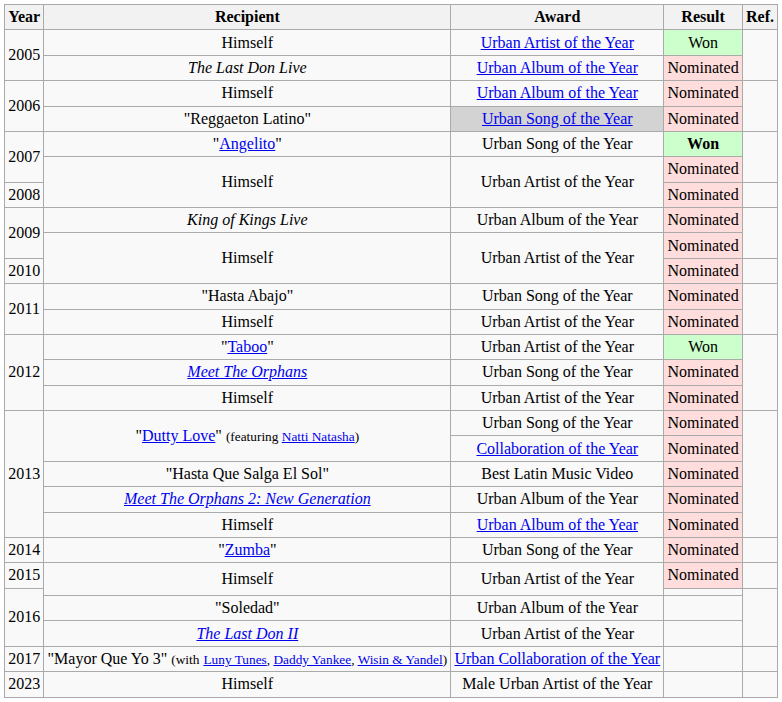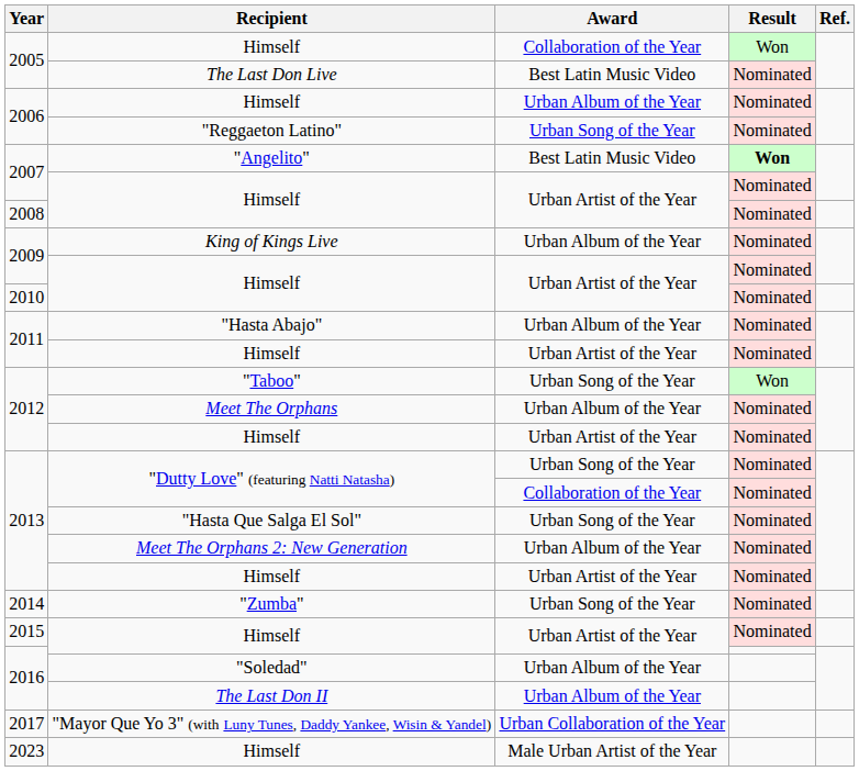 <table class="wikitable">
 <tr>
 <th align="center">Year</th>
 <th align="center">Recipient</th>
 <th align="center">Award</th>
 <th align="center">Result</th>
 <th align="center">Ref.</th>
 </tr>
 <tr>
 <td align="center" rowspan="2">2005</td>
 <td align="center">Himself</td>
-<td align="center"><a href='#'>Urban Artist of the Year</a></td>
+<td align="center"><a href='#'>Collaboration of the Year</a></td>
 <td align="center" style="background-color: #CFC">Won</td>
 <td align="center" rowspan="2"></td>
 </tr>
 <tr>
 <td align="center"><em>The Last Don Live</em></td>
-<td align="center"><a href='#'>Urban Album of the Year</a></td>
+<td align="center">Best Latin Music Video</td>
 <td align="center" style="background-color: #FDD">Nominated</td>
 </tr>
 <tr>
 <td align="center" rowspan="2">2006</td>
 <td align="center">Himself</td>
 <td align="center"><a href='#'>Urban Album of the Year</a></td>
 <td align="center" style="background-color: #FDD">Nominated</td>
 <td align="center" rowspan="2"></td>
 </tr>
 <tr>
 <td align="center">"Reggaeton Latino"</td>
-<td align="center" style="background: lightgrey;"><a href='#'>Urban Song of the Year</a></td>
+<td align="center"><a href='#'>Urban Song of the Year</a></td>
 <td align="center" style="background-color: #FDD">Nominated</td>
 </tr>
 <tr>
 <td align="center" rowspan="2">2007</td>
 <td align="center">"<a href='#'>Angelito</a>"</td>
-<td align="center">Urban Song of the Year</td>
+<td align="center">Best Latin Music Video</td>
 <td align="center" style="background-color: #CFC"><strong>Won</strong></td>
 <td align="center" rowspan="2"></td>
 </tr>
 <tr>
 <td rowspan="2" align="center">Himself</td>
 <td rowspan="2" align="center">Urban Artist of the Year</td>
 <td align="center" style="background-color: #FDD">Nominated</td>
 </tr>
 <tr>
 <td align="center">2008</td>
 <td align="center" style="background-color: #FDD">Nominated</td>
 <td align="center"></td>
 </tr>
 <tr>
 <td align="center" rowspan="2">2009</td>
 <td align="center"><em>King of Kings Live</em></td>
 <td align="center">Urban Album of the Year</td>
 <td align="center" style="background-color: #FDD">Nominated</td>
 <td align="center" rowspan="2"></td>
 </tr>
 <tr>
 <td rowspan="2" align="center">Himself</td>
 <td align="center" rowspan="2">Urban Artist of the Year</td>
 <td align="center" style="background-color: #FDD">Nominated</td>
 </tr>
 <tr>
 <td align="center">2010</td>
 <td align="center" style="background-color: #FDD">Nominated</td>
 <td align="center"></td>
 </tr>
 <tr>
 <td align="center" rowspan="2">2011</td>
 <td align="center">"Hasta Abajo"</td>
-<td align="center">Urban Song of the Year</td>
+<td align="center">Urban Album of the Year</td>
 <td align="center" style="background-color: #FDD">Nominated</td>
 <td align="center" rowspan="2"></td>
 </tr>
 <tr>
 <td align="center">Himself</td>
 <td align="center">Urban Artist of the Year</td>
 <td align="center" style="background-color: #FDD">Nominated</td>
 </tr>
 <tr>
 <td align="center" rowspan="3">2012</td>
 <td align="center">"<a href='#'>Taboo</a>"</td>
-<td align="center">Urban Artist of the Year</td>
+<td align="center">Urban Song of the Year</td>
 <td align="center" style="background-color: #CFC">Won</td>
 <td align="center" rowspan="3"></td>
 </tr>
 <tr>
 <td align="center"><em><a href='#'>Meet The Orphans</a></em></td>
-<td align="center">Urban Song of the Year</td>
+<td align="center">Urban Album of the Year</td>
 <td align="center" style="background-color: #FDD">Nominated</td>
 </tr>
 <tr>
 <td align="center">Himself</td>
 <td align="center">Urban Artist of the Year</td>
 <td align="center" style="background-color: #FDD">Nominated</td>
 </tr>
 <tr>
 <td align="center" rowspan="5">2013</td>
 <td align="center" rowspan="2">"<a href='#'>Dutty Love</a>" <small>(featuring <a href='#'>Natti Natasha</a>)</small></td>
 <td align="center">Urban Song of the Year</td>
 <td align="center" style="background-color: #FDD">Nominated</td>
 <td align="center" rowspan="5"></td>
 </tr>
 <tr>
 <td align="center"><a href='#'>Collaboration of the Year</a></td>
 <td align="center" style="background-color: #FDD">Nominated</td>
 </tr>
 <tr>
 <td align="center">"Hasta Que Salga El Sol"</td>
-<td align="center">Best Latin Music Video</td>
+<td align="center">Urban Song of the Year</td>
 <td align="center" style="background-color: #FDD">Nominated</td>
 </tr>
 <tr>
 <td align="center"><em><a href='#'>Meet The Orphans 2: New Generation</a></em></td>
 <td align="center">Urban Album of the Year</td>
 <td align="center" style="background-color: #FDD">Nominated</td>
 </tr>
 <tr>
 <td align="center">Himself</td>
-<td align="center"><a href='#'>Urban Album of the Year</a></td>
+<td align="center">Urban Artist of the Year</td>
 <td align="center" style="background-color: #FDD">Nominated</td>
 </tr>
 <tr>
 <td align="center">2014</td>
 <td align="center">"<a href='#'>Zumba</a>"</td>
 <td align="center">Urban Song of the Year</td>
 <td align="center" style="background-color: #FDD">Nominated</td>
 <td align="center"></td>
 </tr>
 <tr>
 <td align="center">2015</td>
 <td rowspan="2" align="center">Himself</td>
 <td rowspan="2" align="center">Urban Artist of the Year</td>
 <td align="center" style="background-color: #FDD">Nominated</td>
 <td align="center"></td>
 </tr>
 <tr>
 <td rowspan="3" align="center">2016</td>
 <td></td>
 <td rowspan="3" align="center"></td>
 </tr>
 <tr>
 <td align="center">"Soledad"</td>
 <td align="center">Urban Album of the Year</td>
 <td></td>
 </tr>
 <tr>
 <td align="center"><em><a href='#'>The Last Don II</a></em></td>
-<td align="center">Urban Artist of the Year</td>
+<td align="center"><a href='#'>Urban Album of the Year</a></td>
 <td></td>
 </tr>
 <tr>
 <td align="center">2017</td>
 <td align="center">"Mayor Que Yo 3" <small>(with</small> <small><a href='#'>Luny Tunes</a>, <a href='#'>Daddy Yankee</a>, <a href='#'>Wisin & Yandel</a>)</small></td>
 <td align="center"><a href='#'>Urban Collaboration of the Year</a></td>
 <td></td>
 <td align="center"></td>
 </tr>
 <tr>
 <td align="center">2023</td>
 <td align="center">Himself</td>
 <td align="center">Male Urban Artist of the Year</td>
 <td></td>
 <td align="center"></td>
 </tr>
 </table>
